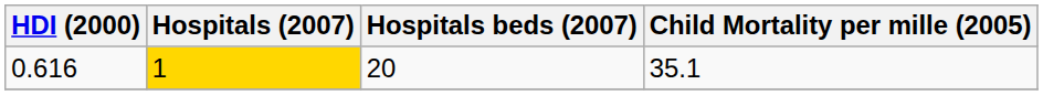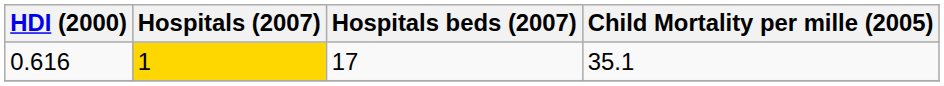 <table class="wikitable" border="1">
 <tr>
 <th><a href='#'>HDI</a> (2000)</th>
 <th>Hospitals (2007)</th>
 <th>Hospitals beds (2007)</th>
 <th>Child Mortality per mille (2005)</th>
 </tr>
 <tr>
 <td>0.616</td>
 <td style="background: gold;">1</td>
-<td>20</td>
+<td>17</td>
 <td>35.1</td>
 </tr>
 <tr>
 </tr>
 </table>
